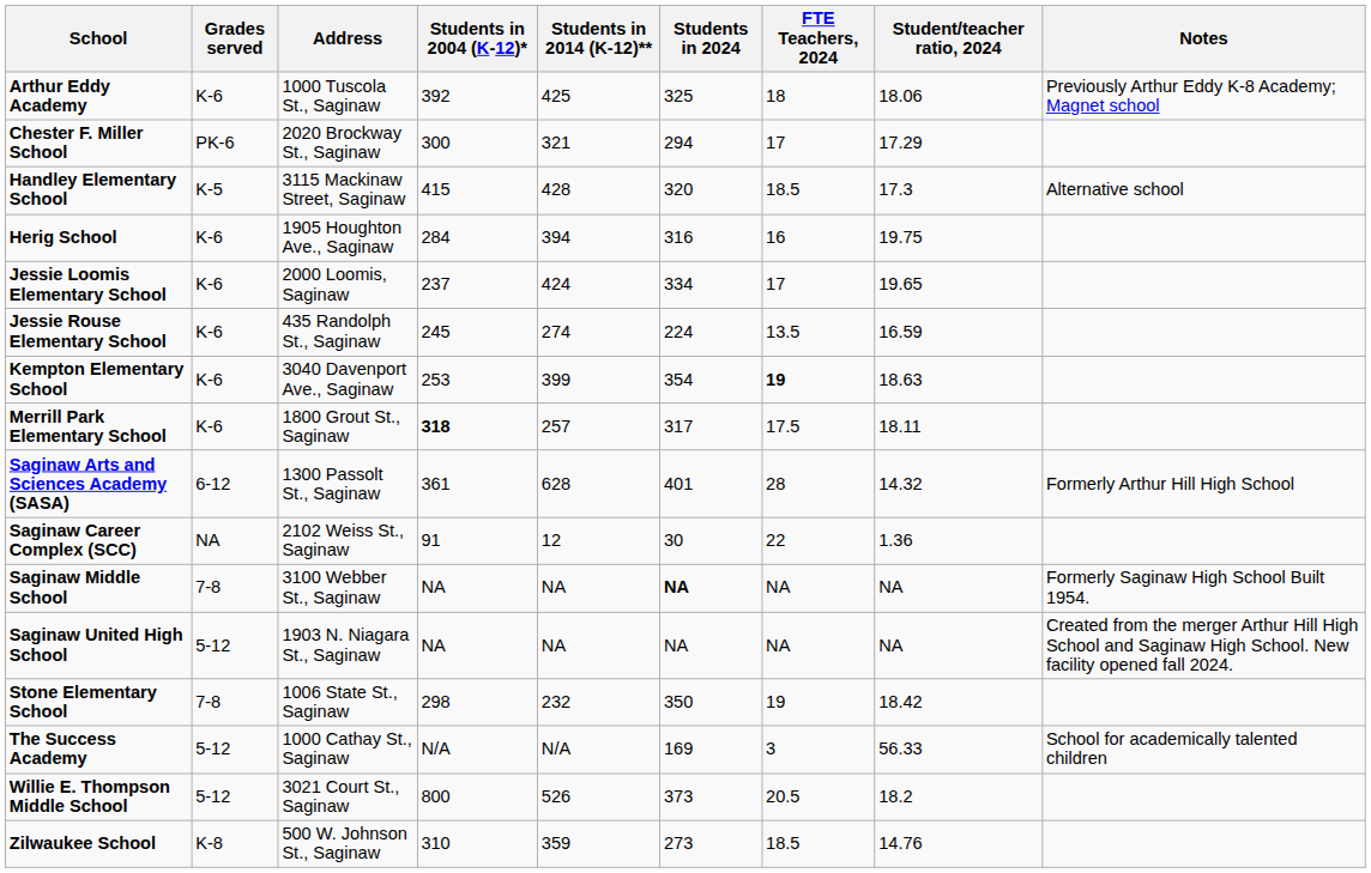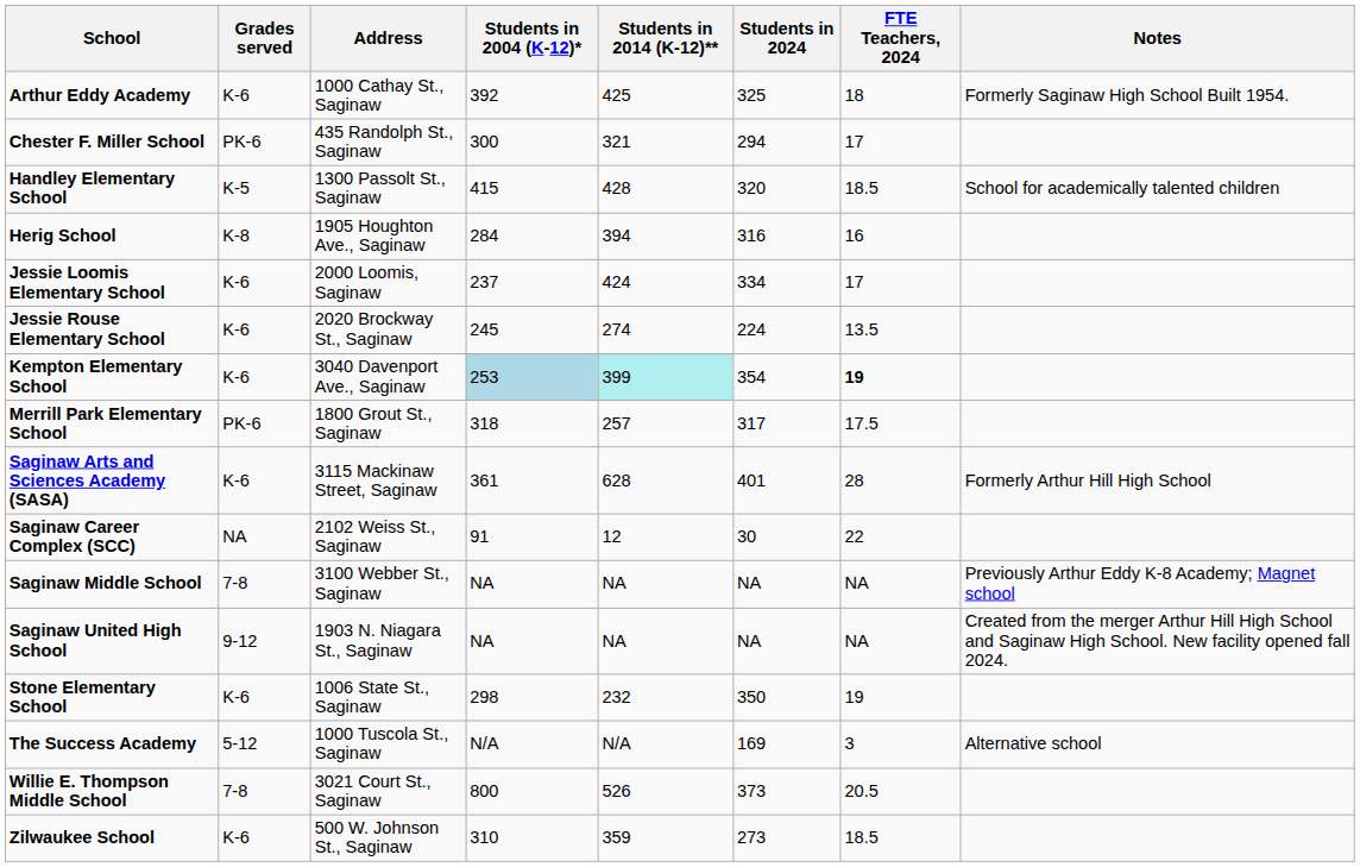 <table class="wikitable">
 <tr>
 <th>School</th>
 <th>Grades served</th>
 <th>Address</th>
 <th>Students in 2004 (<a href='#'>K</a>-<a href='#'>12</a>)*</th>
 <th>Students in 2014 (K-12)**</th>
 <th>Students in 2024</th>
 <th><a href='#'>FTE</a> Teachers, 2024</th>
-<th>Student/teacher ratio, 2024</th>
 <th>Notes</th>
 </tr>
 <tr>
 <td><strong>Arthur Eddy Academy</strong></td>
 <td>K-6</td>
-<td>1000 Tuscola St., Saginaw</td>
+<td>1000 Cathay St., Saginaw</td>
 <td>392</td>
 <td>425</td>
 <td>325</td>
 <td>18</td>
-<td>18.06</td>
-<td>Previously Arthur Eddy K-8 Academy; <a href='#'>Magnet school</a></td>
+<td>Formerly Saginaw High School Built 1954.</td>
 </tr>
 <tr>
 <td><strong>Chester F. Miller School</strong></td>
 <td>PK-6</td>
-<td>2020 Brockway St., Saginaw</td>
+<td>435 Randolph St., Saginaw</td>
 <td>300</td>
 <td>321</td>
 <td>294</td>
 <td>17</td>
-<td>17.29</td>
 <td></td>
 </tr>
 <tr>
 <td><strong>Handley Elementary School</strong></td>
 <td>K-5</td>
-<td>3115 Mackinaw Street, Saginaw</td>
+<td>1300 Passolt St., Saginaw</td>
 <td>415</td>
 <td>428</td>
 <td>320</td>
 <td>18.5</td>
-<td>17.3</td>
-<td>Alternative school</td>
+<td>School for academically talented children</td>
 </tr>
 <tr>
 <td><strong>Herig School</strong></td>
-<td>K-6</td>
+<td>K-8</td>
 <td>1905 Houghton Ave., Saginaw</td>
 <td>284</td>
 <td>394</td>
 <td>316</td>
 <td>16</td>
-<td>19.75</td>
 <td></td>
 </tr>
 <tr>
 <td><strong>Jessie Loomis Elementary School</strong></td>
 <td>K-6</td>
 <td>2000 Loomis, Saginaw</td>
 <td>237</td>
 <td>424</td>
 <td>334</td>
 <td>17</td>
-<td>19.65</td>
 <td></td>
 </tr>
 <tr>
 <td><strong>Jessie Rouse Elementary School</strong></td>
 <td>K-6</td>
-<td>435 Randolph St., Saginaw</td>
+<td>2020 Brockway St., Saginaw</td>
 <td>245</td>
 <td>274</td>
 <td>224</td>
 <td>13.5</td>
-<td>16.59</td>
 <td></td>
 </tr>
 <tr>
 <td><strong>Kempton Elementary School</strong></td>
 <td>K-6</td>
 <td>3040 Davenport Ave., Saginaw</td>
-<td>253</td>
-<td>399</td>
+<td style="background: lightblue;">253</td>
+<td style="background: paleturquoise;">399</td>
 <td>354</td>
 <td><strong>19</strong></td>
-<td>18.63</td>
 <td></td>
 </tr>
 <tr>
 <td><strong>Merrill Park Elementary School</strong></td>
-<td>K-6</td>
+<td>PK-6</td>
 <td>1800 Grout St., Saginaw</td>
-<td><strong>318</strong></td>
+<td>318</td>
 <td>257</td>
 <td>317</td>
 <td>17.5</td>
-<td>18.11</td>
 <td></td>
 </tr>
 <tr>
 <td><strong><a href='#'>Saginaw Arts and Sciences Academy</a> (SASA)</strong></td>
-<td>6-12</td>
-<td>1300 Passolt St., Saginaw</td>
+<td>K-6</td>
+<td>3115 Mackinaw Street, Saginaw</td>
 <td>361</td>
 <td>628</td>
 <td>401</td>
 <td>28</td>
-<td>14.32</td>
 <td>Formerly Arthur Hill High School</td>
 </tr>
 <tr>
 <td><strong>Saginaw Career Complex (SCC)</strong></td>
 <td>NA</td>
 <td>2102 Weiss St., Saginaw</td>
 <td>91</td>
 <td>12</td>
 <td>30</td>
 <td>22</td>
-<td>1.36</td>
 <td></td>
 </tr>
 <tr>
 <td><strong>Saginaw Middle School</strong></td>
 <td>7-8</td>
 <td>3100 Webber St., Saginaw</td>
 <td>NA</td>
 <td>NA</td>
-<td><strong>NA</strong></td>
 <td>NA</td>
 <td>NA</td>
-<td>Formerly Saginaw High School Built 1954.</td>
+<td>Previously Arthur Eddy K-8 Academy; <a href='#'>Magnet school</a></td>
 </tr>
 <tr>
 <td><strong>Saginaw United High School</strong></td>
-<td>5-12</td>
+<td>9-12</td>
 <td>1903 N. Niagara St., Saginaw</td>
-<td>NA</td>
 <td>NA</td>
 <td>NA</td>
 <td>NA</td>
 <td>NA</td>
 <td>Created from the merger Arthur Hill High School and Saginaw High School. New facility opened fall 2024.</td>
 </tr>
 <tr>
 <td><strong>Stone Elementary School</strong></td>
-<td>7-8</td>
+<td>K-6</td>
 <td>1006 State St., Saginaw</td>
 <td>298</td>
 <td>232</td>
 <td>350</td>
 <td>19</td>
-<td>18.42</td>
 <td></td>
 </tr>
 <tr>
 <td><strong>The Success Academy</strong></td>
 <td>5-12</td>
-<td>1000 Cathay St., Saginaw</td>
+<td>1000 Tuscola St., Saginaw</td>
 <td>N/A</td>
 <td>N/A</td>
 <td>169</td>
 <td>3</td>
-<td>56.33</td>
-<td>School for academically talented children</td>
+<td>Alternative school</td>
 </tr>
 <tr>
 <td><strong>Willie E. Thompson Middle School</strong></td>
-<td>5-12</td>
+<td>7-8</td>
 <td>3021 Court St., Saginaw</td>
 <td>800</td>
 <td>526</td>
 <td>373</td>
 <td>20.5</td>
-<td>18.2</td>
 <td></td>
 </tr>
 <tr>
 <td><strong>Zilwaukee School</strong></td>
-<td>K-8</td>
+<td>K-6</td>
 <td>500 W. Johnson St., Saginaw</td>
 <td>310</td>
 <td>359</td>
 <td>273</td>
 <td>18.5</td>
-<td>14.76</td>
 <td></td>
 </tr>
 </table>
